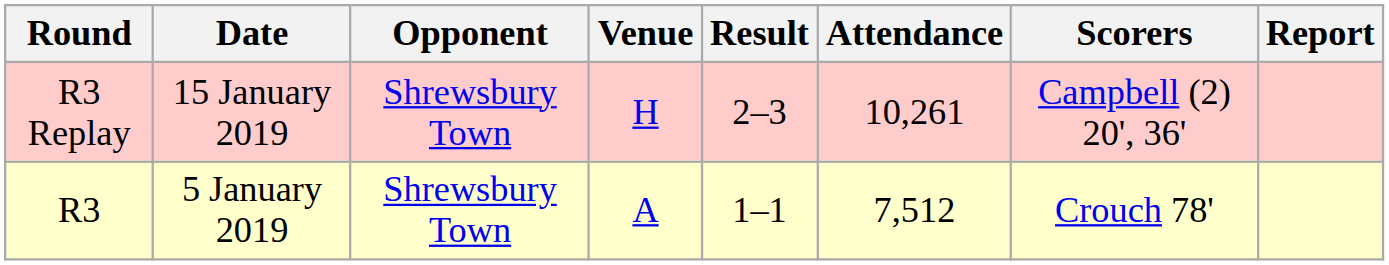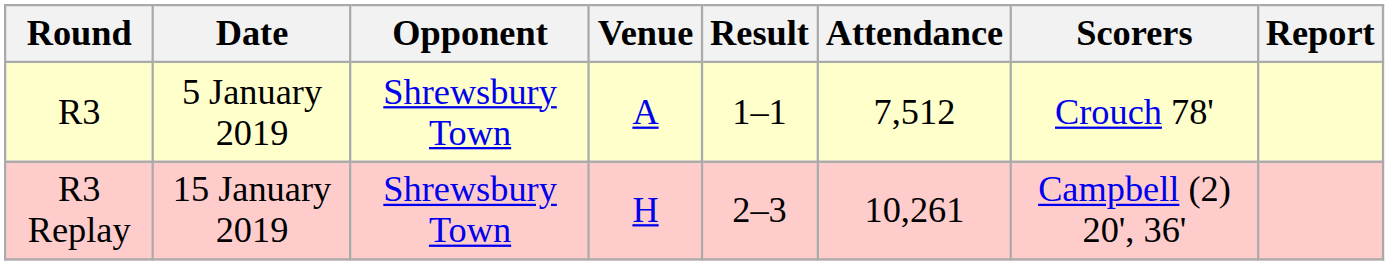 <table class="wikitable" style="font-size:100%; text-align:center">
 <tr>
 <th>Round</th>
 <th>Date</th>
 <th>Opponent</th>
 <th>Venue</th>
 <th>Result</th>
 <th>Attendance</th>
 <th>Scorers</th>
 <th>Report</th>
 </tr>
+<tr bgcolor=FFFFCC>
+<td>R3</td>
+<td>5 January 2019</td>
+<td><a href='#'>Shrewsbury Town</a></td>
+<td><a href='#'>A</a></td>
+<td>1–1</td>
+<td>7,512</td>
+<td><a href='#'>Crouch</a> 78'</td>
+<td></td>
+</tr>
 <tr bgcolor=FFCCCC>
 <td>R3 Replay</td>
 <td>15 January 2019</td>
 <td><a href='#'>Shrewsbury Town</a></td>
 <td><a href='#'>H</a></td>
 <td>2–3</td>
 <td>10,261</td>
 <td><a href='#'>Campbell</a> (2) 20', 36'</td>
 <td></td>
 </tr>
-<tr bgcolor=FFFFCC>
-<td>R3</td>
-<td>5 January 2019</td>
-<td><a href='#'>Shrewsbury Town</a></td>
-<td><a href='#'>A</a></td>
-<td>1–1</td>
-<td>7,512</td>
-<td><a href='#'>Crouch</a> 78'</td>
-<td></td>
-</tr>
 </table>
